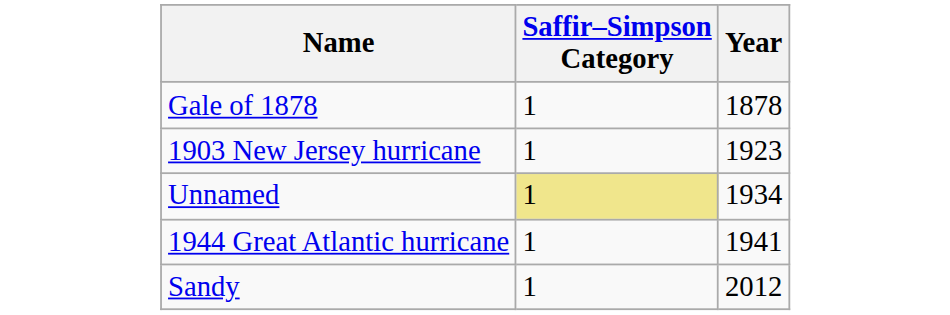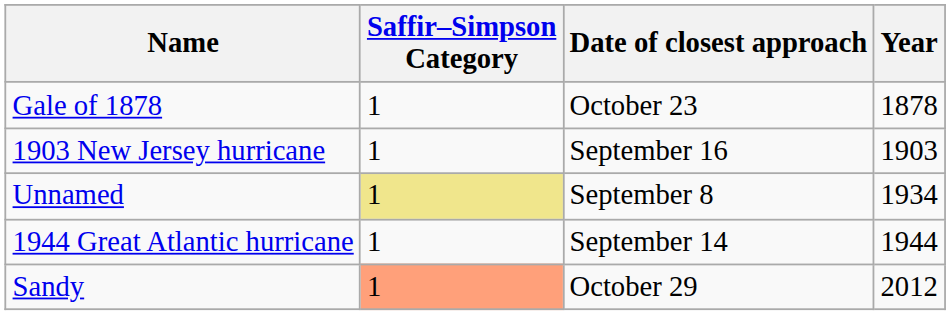 <table class = "wikitable" style="margin:0.2em auto">
 <tr>
 <th>Name</th>
 <th><a href='#'>Saffir–Simpson</a><br>Category</th>
+<th>Date of closest approach</th>
 <th>Year</th>
 </tr>
 <tr>
 <td><a href='#'>Gale of 1878</a></td>
 <td>1</td>
+<td>October 23</td>
 <td>1878</td>
 </tr>
 <tr>
 <td><a href='#'>1903 New Jersey hurricane</a></td>
 <td>1</td>
-<td>1923</td>
+<td>September 16</td>
+<td>1903</td>
 </tr>
 <tr>
 <td><a href='#'>Unnamed</a></td>
 <td style="background: khaki;">1</td>
+<td>September 8</td>
 <td>1934</td>
 </tr>
 <tr>
 <td><a href='#'>1944 Great Atlantic hurricane</a></td>
 <td>1</td>
-<td>1941</td>
+<td>September 14</td>
+<td>1944</td>
 </tr>
 <tr>
 <td><a href='#'>Sandy</a></td>
-<td>1</td>
+<td style="background: lightsalmon;">1</td>
+<td>October 29</td>
 <td>2012</td>
 </tr>
 </table>
